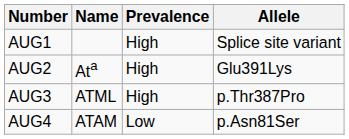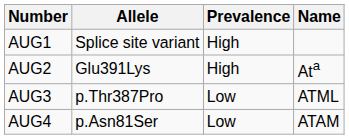 <table class="wikitable">
 <tr>
 <th>Number</th>
+<th>Allele</th>
+<th>Prevalence</th>
 <th>Name</th>
-<th>Prevalence</th>
-<th>Allele</th>
 </tr>
 <tr>
 <td>AUG1</td>
+<td>Splice site variant</td>
+<td>High</td>
 <td></td>
-<td>High</td>
-<td>Splice site variant</td>
 </tr>
 <tr>
 <td>AUG2</td>
+<td>Glu391Lys</td>
+<td>High</td>
 <td>At<sup>a</sup></td>
-<td>High</td>
-<td>Glu391Lys</td>
 </tr>
 <tr>
 <td>AUG3</td>
+<td>p.Thr387Pro</td>
+<td>Low</td>
 <td>ATML</td>
-<td>High</td>
-<td>p.Thr387Pro</td>
 </tr>
 <tr>
 <td>AUG4</td>
+<td>p.Asn81Ser</td>
+<td>Low</td>
 <td>ATAM</td>
-<td>Low</td>
-<td>p.Asn81Ser</td>
 </tr>
 </table>
